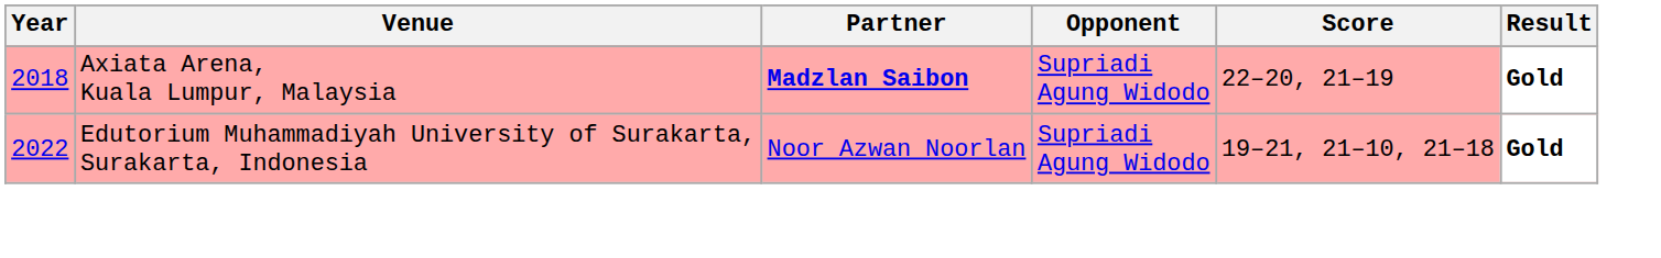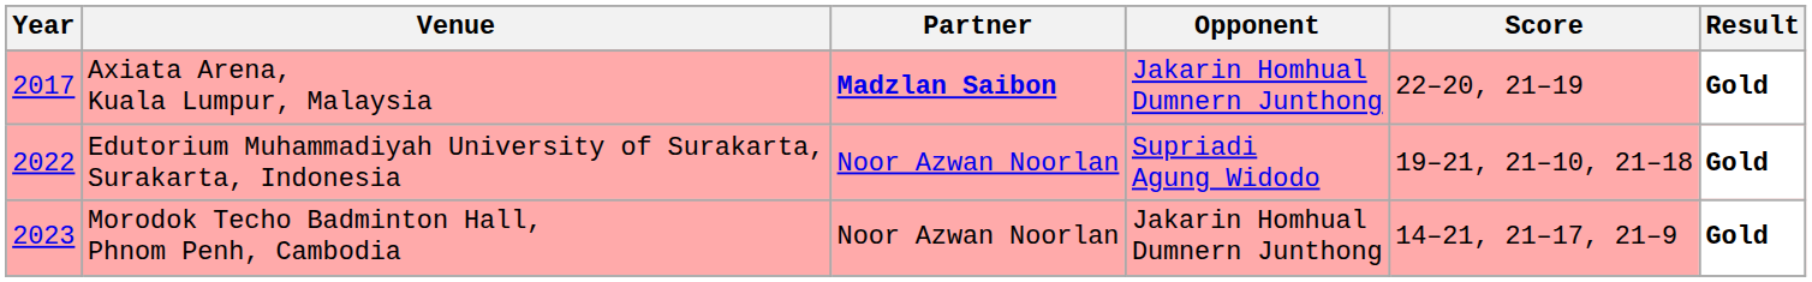 <table class="sortable wikitable" style="font-size: 90%;">
 <tr>
 <th>Year</th>
 <th>Venue</th>
 <th>Partner</th>
 <th>Opponent</th>
 <th>Score</th>
 <th>Result</th>
 </tr>
 <tr style="background:#FFAAAA">
-<td align="center"><a href='#'>2018</a></td>
+<td align="center"><a href='#'>2017</a></td>
 <td align="left">Axiata Arena,<br>Kuala Lumpur, Malaysia</td>
 <td align="left"><strong> <a href='#'>Madzlan Saibon</a></strong></td>
-<td align="left"> <a href='#'>Supriadi</a><br> <a href='#'>Agung Widodo</a></td>
+<td align="left"> <a href='#'>Jakarin Homhual</a><br> <a href='#'>Dumnern Junthong</a></td>
 <td align="left">22–20, 21–19</td>
 <td style="text-align:left; background:white"> <strong>Gold</strong></td>
 </tr>
 <tr style="background:#FFAAAA">
 <td align="center"><a href='#'>2022</a></td>
 <td align="left">Edutorium Muhammadiyah University of Surakarta,<br>Surakarta, Indonesia</td>
 <td align="left"> <a href='#'>Noor Azwan Noorlan</a></td>
 <td align="left"> <a href='#'>Supriadi</a><br> <a href='#'>Agung Widodo</a></td>
 <td align="left">19–21, 21–10, 21–18</td>
 <td style="text-align:left; background:white"> <strong>Gold</strong></td>
 </tr>
+<tr style="background:#FFAAAA">
+<td align="center"><a href='#'>2023</a></td>
+<td align="left">Morodok Techo Badminton Hall,<br>Phnom Penh, Cambodia</td>
+<td align="left"> Noor Azwan Noorlan</td>
+<td align="left"> Jakarin Homhual<br> Dumnern Junthong</td>
+<td align="left">14–21, 21–17, 21–9</td>
+<td style="text-align:left; background:white"> <strong>Gold</strong></td>
+</tr>
 </table>
